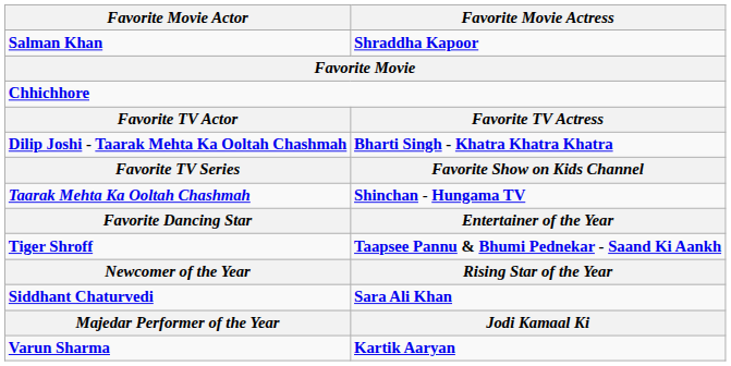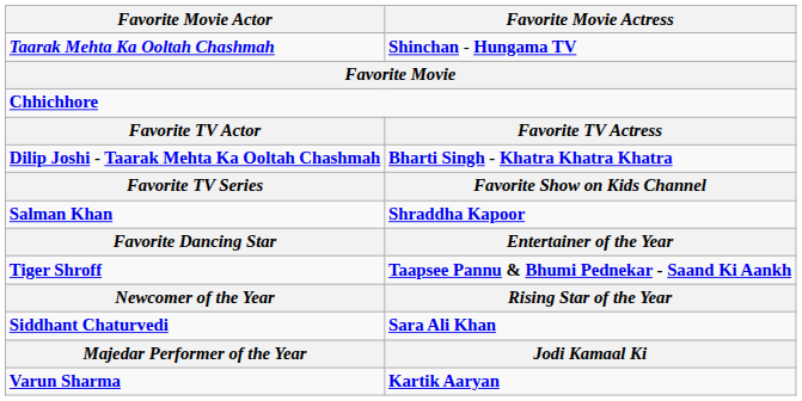 <table class="wikitable">
 <tr>
 <th style="width="><em>Favorite Movie Actor</em></th>
 <th style="width="><em>Favorite Movie Actress</em></th>
 </tr>
 <tr>
-<td valign="top"><strong><a href='#'>Salman Khan</a></strong></td>
-<td valign="top"><strong><a href='#'>Shraddha Kapoor</a></strong></td>
+<td valign="top"><strong><em><a href='#'>Taarak Mehta Ka Ooltah Chashmah</a></em></strong></td>
+<td valign="top"><strong><a href='#'>Shinchan</a></strong> - <strong><a href='#'>Hungama TV</a></strong></td>
 </tr>
 <tr>
 <th colspan="2" style="width="><em>Favorite Movie</em></th>
 </tr>
 <tr>
 <td colspan="2" valign="top"><strong><a href='#'>Chhichhore</a></strong></td>
 </tr>
 <tr>
 <th><em>Favorite TV Actor</em></th>
 <th><em>Favorite TV Actress</em></th>
 </tr>
 <tr>
 <td><strong><a href='#'>Dilip Joshi</a> - <a href='#'>Taarak Mehta Ka Ooltah Chashmah</a></strong></td>
 <td><strong><a href='#'>Bharti Singh</a> - <a href='#'>Khatra Khatra Khatra</a></strong></td>
 </tr>
 <tr>
 <th style="width="><em>Favorite TV Series</em></th>
 <th style="width="><em>Favorite Show on Kids Channel</em></th>
 </tr>
 <tr>
-<td valign="top"><strong><em><a href='#'>Taarak Mehta Ka Ooltah Chashmah</a></em></strong></td>
-<td valign="top"><strong><a href='#'>Shinchan</a></strong> - <strong><a href='#'>Hungama TV</a></strong></td>
+<td valign="top"><strong><a href='#'>Salman Khan</a></strong></td>
+<td valign="top"><strong><a href='#'>Shraddha Kapoor</a></strong></td>
 </tr>
 <tr>
 <th style="width="><em>Favorite Dancing Star</em></th>
 <th><em>Entertainer of the Year</em></th>
 </tr>
 <tr>
 <td valign="top"><strong><a href='#'>Tiger Shroff</a></strong></td>
 <td><strong><a href='#'>Taapsee Pannu</a> & <a href='#'>Bhumi Pednekar</a> - <a href='#'>Saand Ki Aankh</a></strong></td>
 </tr>
 <tr>
 <th style="width="><em>Newcomer of the Year</em></th>
 <th><em>Rising Star of the Year</em></th>
 </tr>
 <tr>
 <td valign="top"><strong><a href='#'>Siddhant Chaturvedi</a></strong></td>
 <td><strong><a href='#'>Sara Ali Khan</a></strong></td>
 </tr>
 <tr>
 <th><em>Majedar Performer of the Year</em></th>
 <th><em>Jodi Kamaal Ki</em></th>
 </tr>
 <tr>
 <td><strong><a href='#'>Varun Sharma</a></strong></td>
 <td><strong><a href='#'>Kartik Aaryan</a></strong></td>
 </tr>
 </table>
